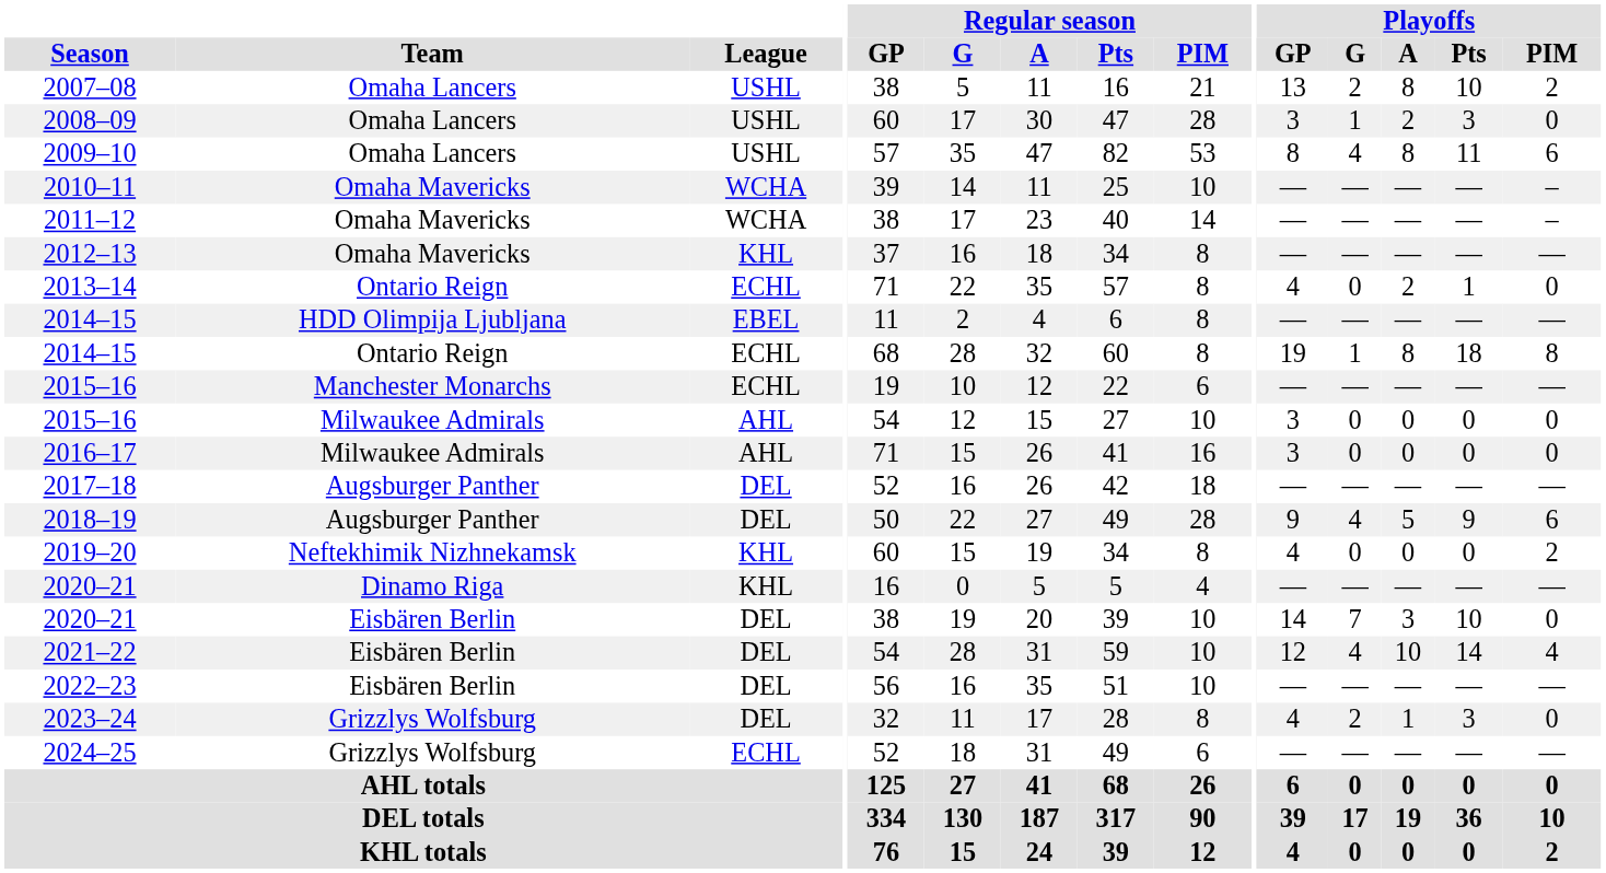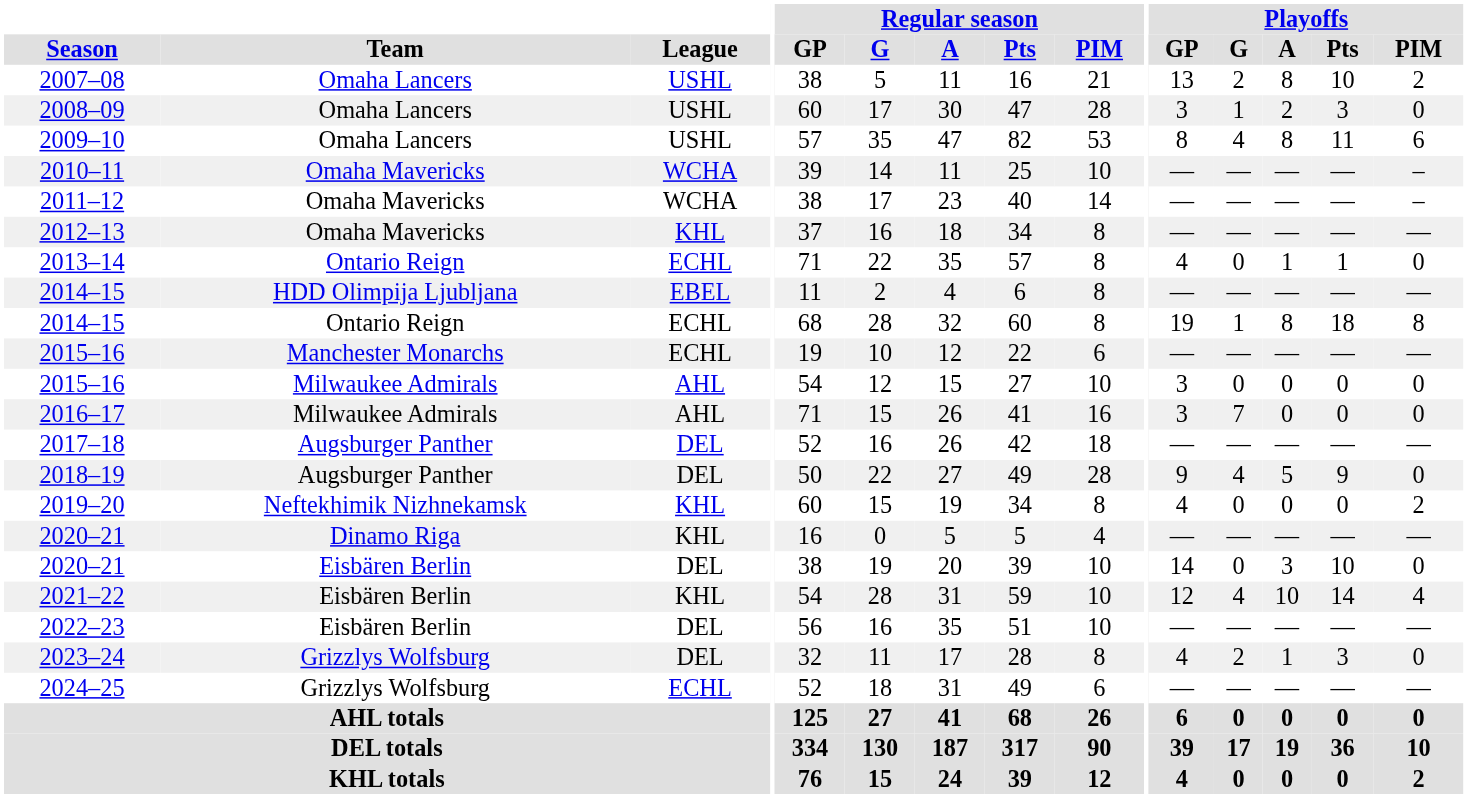 <table border="0" cellpadding="1" cellspacing="0" style="text-align:center; width:60em">
 <tr bgcolor="#e0e0e0">
 <th colspan="3" bgcolor="#ffffff"></th>
 <th rowspan="99" bgcolor="#ffffff"></th>
 <th colspan="5"><a href='#'>Regular season</a></th>
 <th rowspan="99" bgcolor="#ffffff"></th>
 <th colspan="5"><a href='#'>Playoffs</a></th>
 </tr>
 <tr bgcolor="#e0e0e0">
 <th><a href='#'>Season</a></th>
 <th>Team</th>
 <th>League</th>
 <th>GP</th>
 <th><a href='#'>G</a></th>
 <th><a href='#'>A</a></th>
 <th><a href='#'>Pts</a></th>
 <th><a href='#'>PIM</a></th>
 <th>GP</th>
 <th>G</th>
 <th>A</th>
 <th>Pts</th>
 <th>PIM</th>
 </tr>
 <tr ALIGN="center">
 <td><a href='#'>2007–08</a></td>
 <td><a href='#'>Omaha Lancers</a></td>
 <td><a href='#'>USHL</a></td>
 <td>38</td>
 <td>5</td>
 <td>11</td>
 <td>16</td>
 <td>21</td>
 <td>13</td>
 <td>2</td>
 <td>8</td>
 <td>10</td>
 <td>2</td>
 </tr>
 <tr ALIGN="center" bgcolor="#f0f0f0">
 <td><a href='#'>2008–09</a></td>
 <td>Omaha Lancers</td>
 <td>USHL</td>
 <td>60</td>
 <td>17</td>
 <td>30</td>
 <td>47</td>
 <td>28</td>
 <td>3</td>
 <td>1</td>
 <td>2</td>
 <td>3</td>
 <td>0</td>
 </tr>
 <tr ALIGN="center">
 <td><a href='#'>2009–10</a></td>
 <td>Omaha Lancers</td>
 <td>USHL</td>
 <td>57</td>
 <td>35</td>
 <td>47</td>
 <td>82</td>
 <td>53</td>
 <td>8</td>
 <td>4</td>
 <td>8</td>
 <td>11</td>
 <td>6</td>
 </tr>
 <tr ALIGN="center" bgcolor="#f0f0f0">
 <td><a href='#'>2010–11</a></td>
 <td><a href='#'>Omaha Mavericks</a></td>
 <td><a href='#'>WCHA</a></td>
 <td>39</td>
 <td>14</td>
 <td>11</td>
 <td>25</td>
 <td>10</td>
 <td>—</td>
 <td>—</td>
 <td>—</td>
 <td>—</td>
 <td>–</td>
 </tr>
 <tr ALIGN="center">
 <td><a href='#'>2011–12</a></td>
 <td>Omaha Mavericks</td>
 <td>WCHA</td>
 <td>38</td>
 <td>17</td>
 <td>23</td>
 <td>40</td>
 <td>14</td>
 <td>—</td>
 <td>—</td>
 <td>—</td>
 <td>—</td>
 <td>–</td>
 </tr>
 <tr ALIGN="center" bgcolor="#f0f0f0">
 <td><a href='#'>2012–13</a></td>
 <td>Omaha Mavericks</td>
 <td><a href='#'>KHL</a></td>
 <td>37</td>
 <td>16</td>
 <td>18</td>
 <td>34</td>
 <td>8</td>
 <td>—</td>
 <td>—</td>
 <td>—</td>
 <td>—</td>
 <td>—</td>
 </tr>
 <tr ALIGN="center">
 <td><a href='#'>2013–14</a></td>
 <td><a href='#'>Ontario Reign</a></td>
 <td><a href='#'>ECHL</a></td>
 <td>71</td>
 <td>22</td>
 <td>35</td>
 <td>57</td>
 <td>8</td>
 <td>4</td>
 <td>0</td>
-<td>2</td>
+<td>1</td>
 <td>1</td>
 <td>0</td>
 </tr>
 <tr ALIGN="center" bgcolor="#f0f0f0">
 <td><a href='#'>2014–15</a></td>
 <td><a href='#'>HDD Olimpija Ljubljana</a></td>
 <td><a href='#'>EBEL</a></td>
 <td>11</td>
 <td>2</td>
 <td>4</td>
 <td>6</td>
 <td>8</td>
 <td>—</td>
 <td>—</td>
 <td>—</td>
 <td>—</td>
 <td>—</td>
 </tr>
 <tr ALIGN="center">
 <td><a href='#'>2014–15</a></td>
 <td>Ontario Reign</td>
 <td>ECHL</td>
 <td>68</td>
 <td>28</td>
 <td>32</td>
 <td>60</td>
 <td>8</td>
 <td>19</td>
 <td>1</td>
 <td>8</td>
 <td>18</td>
 <td>8</td>
 </tr>
 <tr ALIGN="center" bgcolor="#f0f0f0">
 <td><a href='#'>2015–16</a></td>
 <td><a href='#'>Manchester Monarchs</a></td>
 <td>ECHL</td>
 <td>19</td>
 <td>10</td>
 <td>12</td>
 <td>22</td>
 <td>6</td>
 <td>—</td>
 <td>—</td>
 <td>—</td>
 <td>—</td>
 <td>—</td>
 </tr>
 <tr ALIGN="center">
 <td><a href='#'>2015–16</a></td>
 <td><a href='#'>Milwaukee Admirals</a></td>
 <td><a href='#'>AHL</a></td>
 <td>54</td>
 <td>12</td>
 <td>15</td>
 <td>27</td>
 <td>10</td>
 <td>3</td>
 <td>0</td>
 <td>0</td>
 <td>0</td>
 <td>0</td>
 </tr>
 <tr ALIGN="center" bgcolor="#f0f0f0">
 <td><a href='#'>2016–17</a></td>
 <td>Milwaukee Admirals</td>
 <td>AHL</td>
 <td>71</td>
 <td>15</td>
 <td>26</td>
 <td>41</td>
 <td>16</td>
 <td>3</td>
-<td>0</td>
+<td>7</td>
 <td>0</td>
 <td>0</td>
 <td>0</td>
 </tr>
 <tr ALIGN="center">
 <td><a href='#'>2017–18</a></td>
 <td><a href='#'>Augsburger Panther</a></td>
 <td><a href='#'>DEL</a></td>
 <td>52</td>
 <td>16</td>
 <td>26</td>
 <td>42</td>
 <td>18</td>
 <td>—</td>
 <td>—</td>
 <td>—</td>
 <td>—</td>
 <td>—</td>
 </tr>
 <tr ALIGN="center" bgcolor="#f0f0f0">
 <td><a href='#'>2018–19</a></td>
 <td>Augsburger Panther</td>
 <td>DEL</td>
 <td>50</td>
 <td>22</td>
 <td>27</td>
 <td>49</td>
 <td>28</td>
 <td>9</td>
 <td>4</td>
 <td>5</td>
 <td>9</td>
-<td>6</td>
+<td>0</td>
 </tr>
 <tr ALIGN="center">
 <td><a href='#'>2019–20</a></td>
 <td><a href='#'>Neftekhimik Nizhnekamsk</a></td>
 <td><a href='#'>KHL</a></td>
 <td>60</td>
 <td>15</td>
 <td>19</td>
 <td>34</td>
 <td>8</td>
 <td>4</td>
 <td>0</td>
 <td>0</td>
 <td>0</td>
 <td>2</td>
 </tr>
 <tr ALIGN="center" bgcolor="#f0f0f0">
 <td><a href='#'>2020–21</a></td>
 <td><a href='#'>Dinamo Riga</a></td>
 <td>KHL</td>
 <td>16</td>
 <td>0</td>
 <td>5</td>
 <td>5</td>
 <td>4</td>
 <td>—</td>
 <td>—</td>
 <td>—</td>
 <td>—</td>
 <td>—</td>
 </tr>
 <tr ALIGN="center">
 <td><a href='#'>2020–21</a></td>
 <td><a href='#'>Eisbären Berlin</a></td>
 <td>DEL</td>
 <td>38</td>
 <td>19</td>
 <td>20</td>
 <td>39</td>
 <td>10</td>
 <td>14</td>
-<td>7</td>
+<td>0</td>
 <td>3</td>
 <td>10</td>
 <td>0</td>
 </tr>
 <tr ALIGN="center" bgcolor="#f0f0f0">
 <td><a href='#'>2021–22</a></td>
 <td>Eisbären Berlin</td>
-<td>DEL</td>
+<td>KHL</td>
 <td>54</td>
 <td>28</td>
 <td>31</td>
 <td>59</td>
 <td>10</td>
 <td>12</td>
 <td>4</td>
 <td>10</td>
 <td>14</td>
 <td>4</td>
 </tr>
 <tr>
 <td><a href='#'>2022–23</a></td>
 <td>Eisbären Berlin</td>
 <td>DEL</td>
 <td>56</td>
 <td>16</td>
 <td>35</td>
 <td>51</td>
 <td>10</td>
 <td>—</td>
 <td>—</td>
 <td>—</td>
 <td>—</td>
 <td>—</td>
 </tr>
 <tr ALIGN="center" bgcolor="#f0f0f0">
 <td><a href='#'>2023–24</a></td>
 <td><a href='#'>Grizzlys Wolfsburg</a></td>
 <td>DEL</td>
 <td>32</td>
 <td>11</td>
 <td>17</td>
 <td>28</td>
 <td>8</td>
 <td>4</td>
 <td>2</td>
 <td>1</td>
 <td>3</td>
 <td>0</td>
 </tr>
 <tr>
 <td><a href='#'>2024–25</a></td>
 <td>Grizzlys Wolfsburg</td>
 <td><a href='#'>ECHL</a></td>
 <td>52</td>
 <td>18</td>
 <td>31</td>
 <td>49</td>
 <td>6</td>
 <td>—</td>
 <td>—</td>
 <td>—</td>
 <td>—</td>
 <td>—</td>
 </tr>
 <tr bgcolor="#e0e0e0">
 <th colspan="3">AHL totals</th>
 <th>125</th>
 <th>27</th>
 <th>41</th>
 <th>68</th>
 <th>26</th>
 <th>6</th>
 <th>0</th>
 <th>0</th>
 <th>0</th>
 <th>0</th>
 </tr>
 <tr bgcolor="#e0e0e0">
 <th colspan="3">DEL totals</th>
 <th>334</th>
 <th>130</th>
 <th>187</th>
 <th>317</th>
 <th>90</th>
 <th>39</th>
 <th>17</th>
 <th>19</th>
 <th>36</th>
 <th>10</th>
 </tr>
 <tr bgcolor="#e0e0e0">
 <th colspan="3">KHL totals</th>
 <th>76</th>
 <th>15</th>
 <th>24</th>
 <th>39</th>
 <th>12</th>
 <th>4</th>
 <th>0</th>
 <th>0</th>
 <th>0</th>
 <th>2</th>
 </tr>
 </table>
